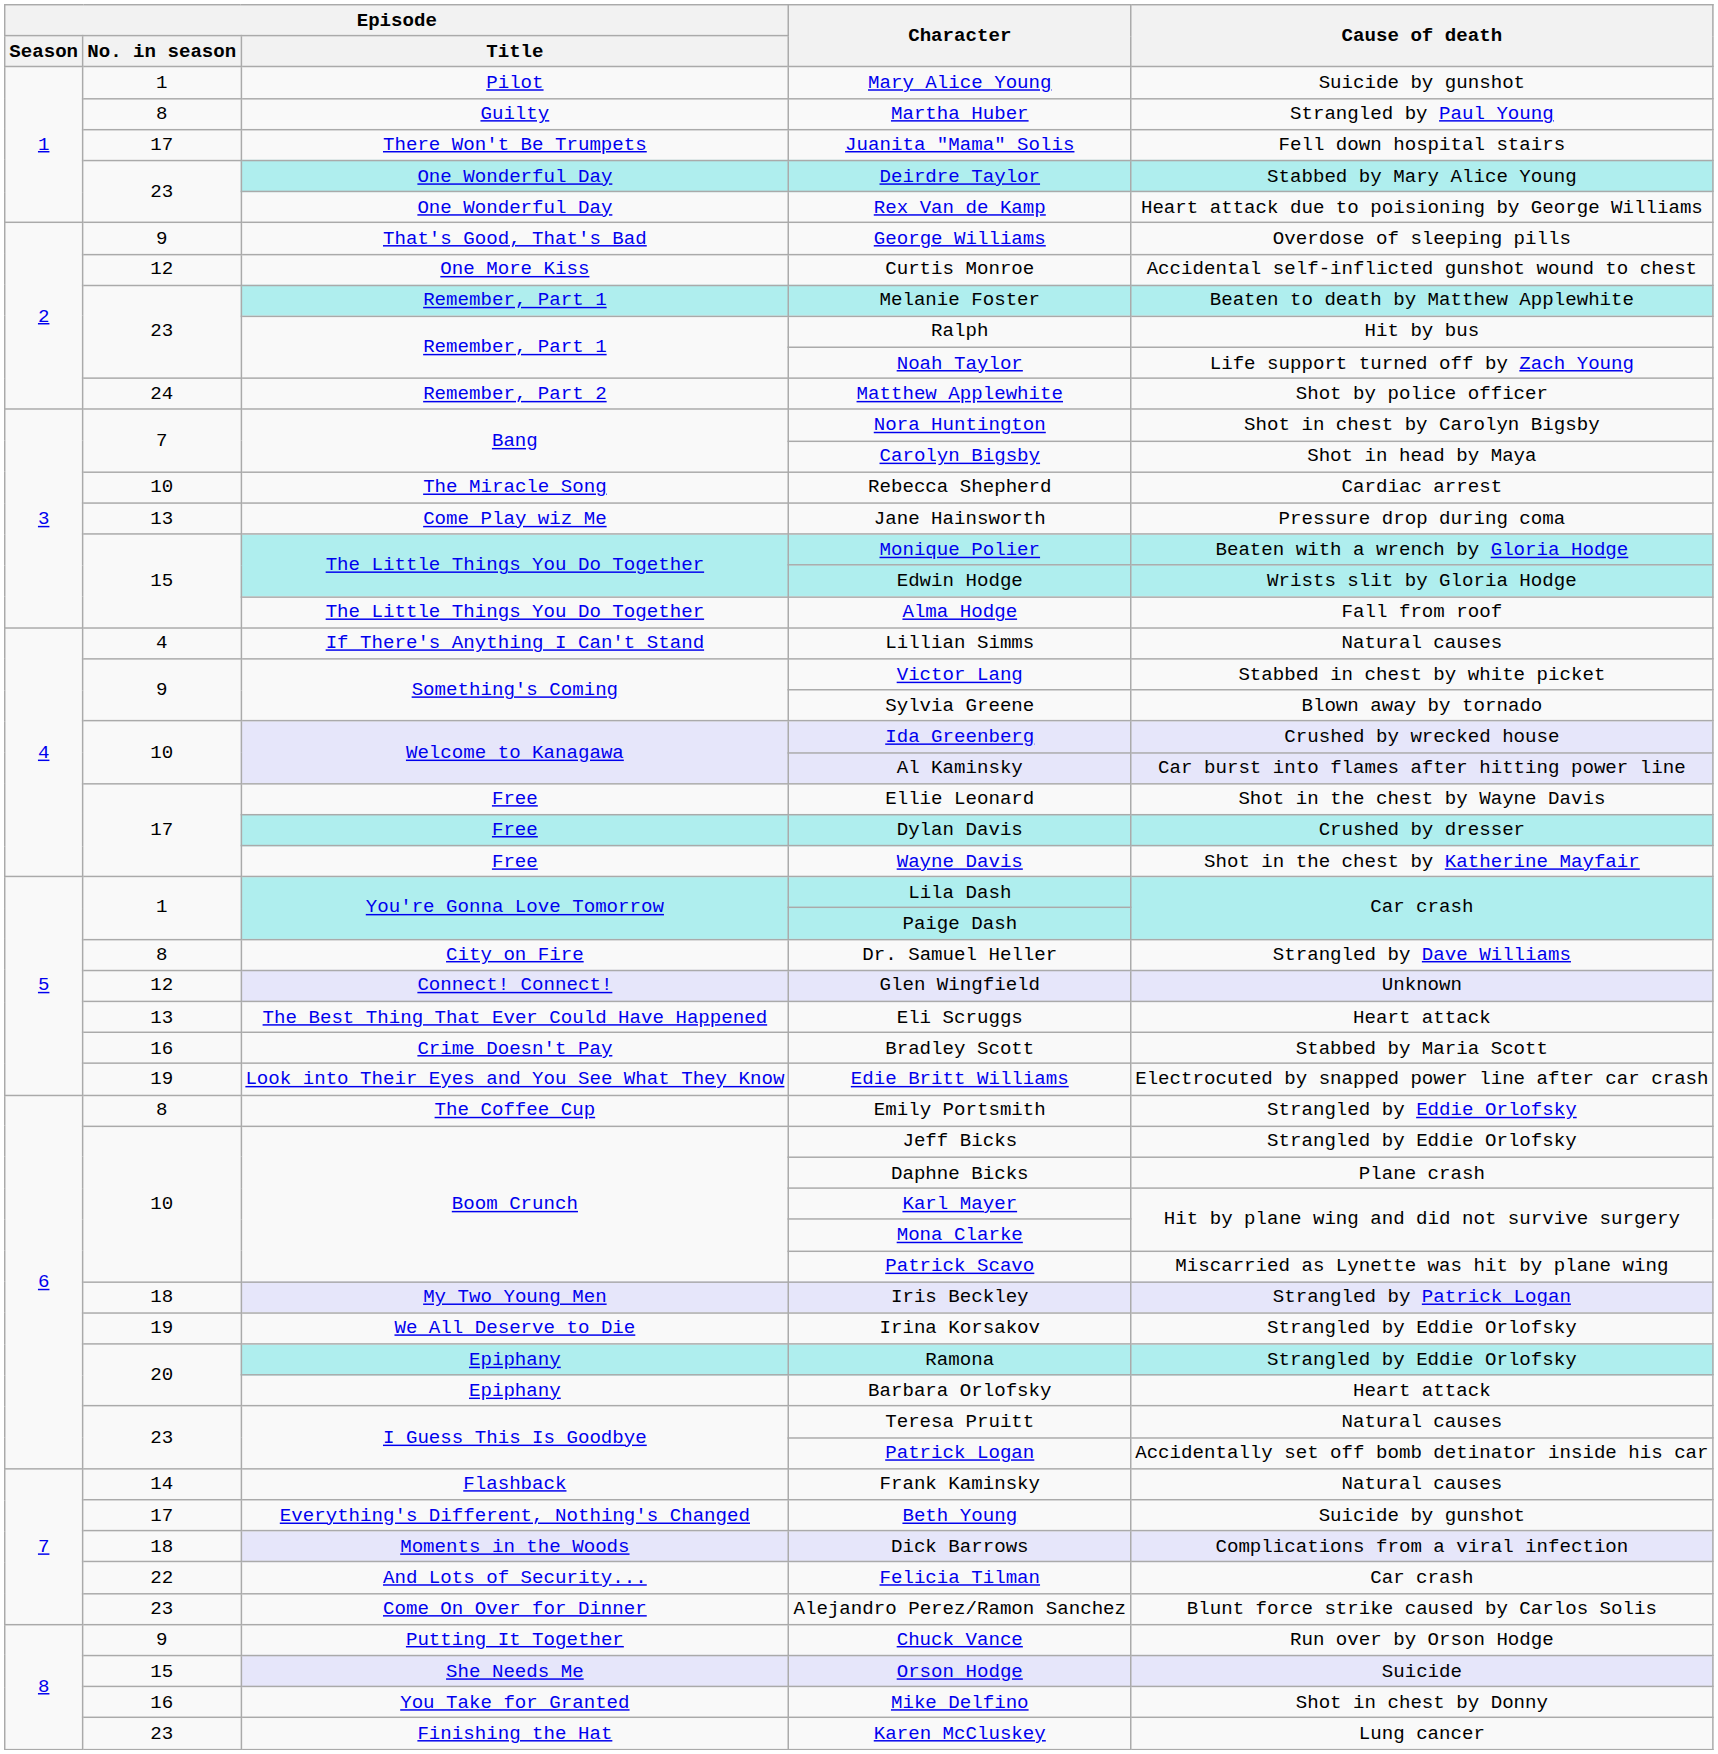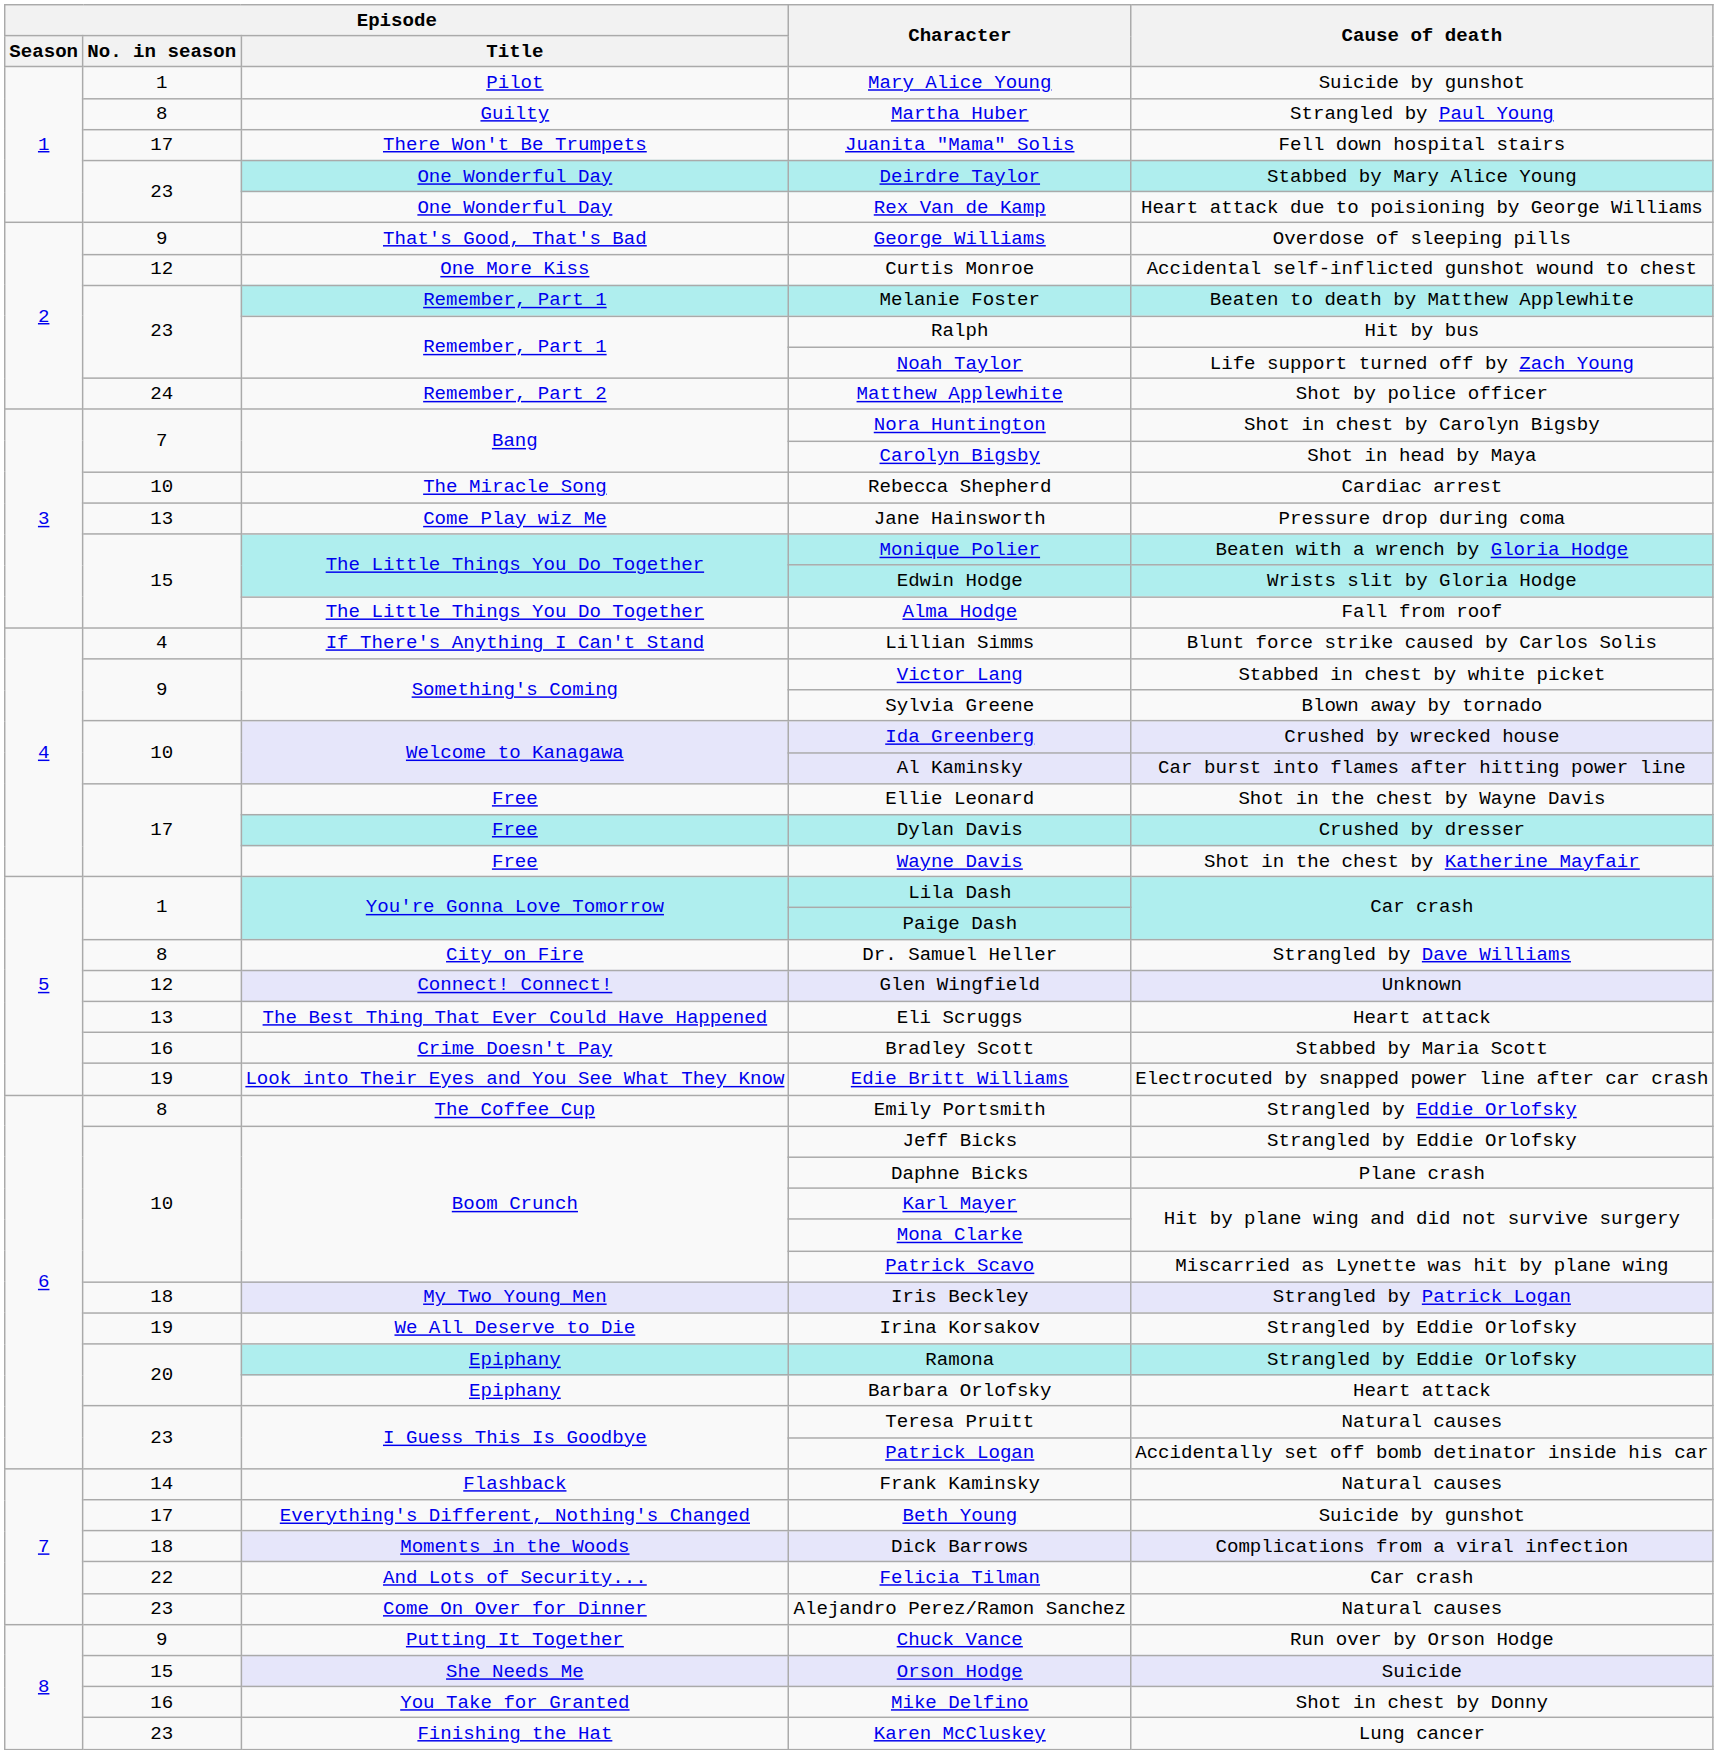 <table class=wikitable>
 <tr>
 <th colspan="3">Episode</th>
 <th rowspan="2">Character</th>
 <th rowspan="2">Cause of death</th>
 </tr>
 <tr>
 <th>Season</th>
 <th>No. in season</th>
 <th>Title</th>
 </tr>
 <tr>
 <td rowspan="5" align="center"><a href='#'>1</a></td>
 <td align="center">1</td>
 <td align="center"><a href='#'>Pilot</a></td>
 <td align="center"><a href='#'>Mary Alice Young</a></td>
 <td align="center">Suicide by gunshot</td>
 </tr>
 <tr>
 <td align="center">8</td>
 <td align="center"><a href='#'>Guilty</a></td>
 <td align="center"><a href='#'>Martha Huber</a></td>
 <td align="center">Strangled by <a href='#'>Paul Young</a></td>
 </tr>
 <tr>
 <td align="center">17</td>
 <td align="center"><a href='#'>There Won't Be Trumpets</a></td>
 <td align="center"><a href='#'>Juanita "Mama" Solis</a></td>
 <td align="center">Fell down hospital stairs</td>
 </tr>
 <tr>
 <td rowspan="2" align="center">23</td>
 <td align="center" style="background:PaleTurquoise"><a href='#'>One Wonderful Day</a></td>
 <td align="center" style="background:PaleTurquoise"><a href='#'>Deirdre Taylor</a></td>
 <td align="center" style="background:PaleTurquoise">Stabbed by Mary Alice Young</td>
 </tr>
 <tr>
 <td align="center"><a href='#'>One Wonderful Day</a></td>
 <td align="center"><a href='#'>Rex Van de Kamp</a></td>
 <td align="center">Heart attack due to poisioning by George Williams</td>
 </tr>
 <tr>
 <td rowspan="6" align="center"><a href='#'>2</a></td>
 <td align="center">9</td>
 <td align="center"><a href='#'>That's Good, That's Bad</a></td>
 <td align="center"><a href='#'>George Williams</a></td>
 <td align="center">Overdose of sleeping pills</td>
 </tr>
 <tr>
 <td align="center">12</td>
 <td align="center"><a href='#'>One More Kiss</a></td>
 <td align="center">Curtis Monroe</td>
 <td align="center">Accidental self-inflicted gunshot wound to chest</td>
 </tr>
 <tr>
 <td rowspan="3" align="center">23</td>
 <td align="center" style="background:PaleTurquoise"><a href='#'>Remember, Part 1</a></td>
 <td align="center" style="background:PaleTurquoise">Melanie Foster</td>
 <td align="center" style="background:PaleTurquoise">Beaten to death by Matthew Applewhite</td>
 </tr>
 <tr>
 <td rowspan="2" align="center"><a href='#'>Remember, Part 1</a></td>
 <td align="center">Ralph</td>
 <td align="center">Hit by bus</td>
 </tr>
 <tr>
 <td align="center"><a href='#'>Noah Taylor</a></td>
 <td align="center">Life support turned off by <a href='#'>Zach Young</a></td>
 </tr>
 <tr>
 <td align="center">24</td>
 <td align="center"><a href='#'>Remember, Part 2</a></td>
 <td align="center"><a href='#'>Matthew Applewhite</a></td>
 <td align="center">Shot by police officer</td>
 </tr>
 <tr>
 <td rowspan="7" align="center"><a href='#'>3</a></td>
 <td rowspan="2" align="center">7</td>
 <td rowspan="2" align="center"><a href='#'>Bang</a></td>
 <td align="center"><a href='#'>Nora Huntington</a></td>
 <td align="center">Shot in chest by Carolyn Bigsby</td>
 </tr>
 <tr>
 <td align="center"><a href='#'>Carolyn Bigsby</a></td>
 <td align="center">Shot in head by Maya</td>
 </tr>
 <tr>
 <td align="center">10</td>
 <td align="center"><a href='#'>The Miracle Song</a></td>
 <td align="center">Rebecca Shepherd</td>
 <td align="center">Cardiac arrest</td>
 </tr>
 <tr>
 <td align="center">13</td>
 <td align="center"><a href='#'>Come Play wiz Me</a></td>
 <td align="center">Jane Hainsworth</td>
 <td align="center">Pressure drop during coma</td>
 </tr>
 <tr>
 <td rowspan="3" align="center">15</td>
 <td rowspan="2" align="center" style="background:PaleTurquoise"><a href='#'>The Little Things You Do Together</a></td>
 <td align="center" style="background:PaleTurquoise"><a href='#'>Monique Polier</a></td>
 <td align="center" style="background:PaleTurquoise">Beaten with a wrench by <a href='#'>Gloria Hodge</a></td>
 </tr>
 <tr>
 <td align="center" style="background:PaleTurquoise">Edwin Hodge</td>
 <td align="center" style="background:PaleTurquoise">Wrists slit by Gloria Hodge</td>
 </tr>
 <tr>
 <td align="center"><a href='#'>The Little Things You Do Together</a></td>
 <td align="center"><a href='#'>Alma Hodge</a></td>
 <td align="center">Fall from roof</td>
 </tr>
 <tr>
 <td rowspan="8" align="center"><a href='#'>4</a></td>
 <td align="center">4</td>
 <td align="center"><a href='#'>If There's Anything I Can't Stand</a></td>
 <td align="center">Lillian Simms</td>
-<td align="center">Natural causes</td>
+<td align="center">Blunt force strike caused by Carlos Solis</td>
 </tr>
 <tr>
 <td rowspan="2" align="center">9</td>
 <td rowspan="2" align="center"><a href='#'>Something's Coming</a></td>
 <td align="center"><a href='#'>Victor Lang</a></td>
 <td align="center">Stabbed in chest by white picket</td>
 </tr>
 <tr>
 <td align="center">Sylvia Greene</td>
 <td align="center">Blown away by tornado</td>
 </tr>
 <tr>
 <td rowspan="2" align="center">10</td>
 <td rowspan="2" align="center"style="background:Lavender"><a href='#'>Welcome to Kanagawa</a></td>
 <td align="center"style="background:Lavender"><a href='#'>Ida Greenberg</a></td>
 <td align="center"style="background:Lavender">Crushed by wrecked house</td>
 </tr>
 <tr>
 <td align="center" style="background:Lavender">Al Kaminsky</td>
 <td align="center" style="background:Lavender">Car burst into flames after hitting power line</td>
 </tr>
 <tr>
 <td rowspan="3" align="center">17</td>
 <td align="center"><a href='#'>Free</a></td>
 <td align="center">Ellie Leonard</td>
 <td align="center">Shot in the chest by Wayne Davis</td>
 </tr>
 <tr>
 <td style="background:PaleTurquoise" align="center"><a href='#'>Free</a></td>
 <td align="center" style="background:PaleTurquoise">Dylan Davis</td>
 <td align="center" style="background:PaleTurquoise">Crushed by dresser</td>
 </tr>
 <tr>
 <td align="center"><a href='#'>Free</a></td>
 <td align="center"><a href='#'>Wayne Davis</a></td>
 <td align="center">Shot in the chest by <a href='#'>Katherine Mayfair</a></td>
 </tr>
 <tr>
 <td rowspan="7" align="center"><a href='#'>5</a></td>
 <td rowspan="2" align="center">1</td>
 <td rowspan="2" style="background:PaleTurquoise" align="center"><a href='#'>You're Gonna Love Tomorrow</a></td>
 <td align="center" style="background:PaleTurquoise">Lila Dash</td>
 <td rowspan="2" align="center" style="background:PaleTurquoise">Car crash</td>
 </tr>
 <tr>
 <td align="center" style="background:PaleTurquoise">Paige Dash</td>
 </tr>
 <tr>
 <td align="center">8</td>
 <td align="center"><a href='#'>City on Fire</a></td>
 <td align="center">Dr. Samuel Heller</td>
 <td align="center">Strangled by <a href='#'>Dave Williams</a></td>
 </tr>
 <tr>
 <td align="center">12</td>
 <td align="center" style="background:Lavender"><a href='#'>Connect! Connect!</a></td>
 <td align="center" style="background:Lavender">Glen Wingfield</td>
 <td align="center" style="background:Lavender">Unknown</td>
 </tr>
 <tr>
 <td align="center">13</td>
 <td align="center"><a href='#'>The Best Thing That Ever Could Have Happened</a></td>
 <td align="center">Eli Scruggs</td>
 <td align="center">Heart attack</td>
 </tr>
 <tr>
 <td align="center">16</td>
 <td align="center"><a href='#'>Crime Doesn't Pay</a></td>
 <td align="center">Bradley Scott</td>
 <td align="center">Stabbed by Maria Scott</td>
 </tr>
 <tr>
 <td align="center">19</td>
 <td align="center"><a href='#'>Look into Their Eyes and You See What They Know</a></td>
 <td align="center"><a href='#'>Edie Britt Williams</a></td>
 <td align="center">Electrocuted by snapped power line after car crash</td>
 </tr>
 <tr>
 <td rowspan="12" align="center"><a href='#'>6</a></td>
 <td align="center">8</td>
 <td align="center"><a href='#'>The Coffee Cup</a></td>
 <td align="center">Emily Portsmith</td>
 <td align="center">Strangled by <a href='#'>Eddie Orlofsky</a></td>
 </tr>
 <tr>
 <td rowspan="5" align="center">10</td>
 <td rowspan="5" align="center"><a href='#'>Boom Crunch</a></td>
 <td align="center">Jeff Bicks</td>
 <td align="center">Strangled by Eddie Orlofsky</td>
 </tr>
 <tr>
 <td align="center">Daphne Bicks</td>
 <td align="center">Plane crash</td>
 </tr>
 <tr>
 <td align="center"><a href='#'>Karl Mayer</a></td>
 <td rowspan="2" align="center">Hit by plane wing and did not survive surgery</td>
 </tr>
 <tr>
 <td align="center"><a href='#'>Mona Clarke</a></td>
 </tr>
 <tr>
 <td align="center"><a href='#'>Patrick Scavo</a></td>
 <td align="center">Miscarried as Lynette was hit by plane wing</td>
 </tr>
 <tr>
 <td align="center">18</td>
 <td align="center" style="background:Lavender"><a href='#'>My Two Young Men</a></td>
 <td align="center" style="background:Lavender">Iris Beckley</td>
 <td align="center" style="background:Lavender">Strangled by <a href='#'>Patrick Logan</a></td>
 </tr>
 <tr>
 <td align="center">19</td>
 <td align="center"><a href='#'>We All Deserve to Die</a></td>
 <td align="center">Irina Korsakov</td>
 <td align="center">Strangled by Eddie Orlofsky</td>
 </tr>
 <tr>
 <td rowspan="2" align="center">20</td>
 <td style="background:PaleTurquoise" align="center"><a href='#'>Epiphany</a></td>
 <td align="center" style="background:PaleTurquoise">Ramona</td>
 <td align="center" style="background:PaleTurquoise">Strangled by Eddie Orlofsky</td>
 </tr>
 <tr>
 <td align="center"><a href='#'>Epiphany</a></td>
 <td align="center">Barbara Orlofsky</td>
 <td align="center">Heart attack</td>
 </tr>
 <tr>
 <td rowspan="2" align="center">23</td>
 <td rowspan="2" align="center"><a href='#'>I Guess This Is Goodbye</a></td>
 <td align="center">Teresa Pruitt</td>
 <td align="center">Natural causes</td>
 </tr>
 <tr>
 <td align="center"><a href='#'>Patrick Logan</a></td>
 <td align="center">Accidentally set off bomb detinator inside his car</td>
 </tr>
 <tr>
 <td rowspan="5" align="center"><a href='#'>7</a></td>
 <td align="center">14</td>
 <td align="center"><a href='#'>Flashback</a></td>
 <td align="center">Frank Kaminsky</td>
 <td align="center">Natural causes</td>
 </tr>
 <tr>
 <td align="center">17</td>
 <td align="center"><a href='#'>Everything's Different, Nothing's Changed</a></td>
 <td align="center"><a href='#'>Beth Young</a></td>
 <td align="center">Suicide by gunshot</td>
 </tr>
 <tr>
 <td align="center">18</td>
 <td style="background:Lavender" align="center"><a href='#'>Moments in the Woods</a></td>
 <td align="center" style="background:Lavender">Dick Barrows</td>
 <td align="center" style="background:Lavender">Complications from a viral infection</td>
 </tr>
 <tr>
 <td align="center">22</td>
 <td align="center"><a href='#'>And Lots of Security...</a></td>
 <td align="center"><a href='#'>Felicia Tilman</a></td>
 <td align="center">Car crash</td>
 </tr>
 <tr>
 <td align="center">23</td>
 <td align="center"><a href='#'>Come On Over for Dinner</a></td>
 <td align="center">Alejandro Perez/Ramon Sanchez</td>
-<td align="center">Blunt force strike caused by Carlos Solis</td>
+<td align="center">Natural causes</td>
 </tr>
 <tr>
 <td rowspan="4" align="center"><a href='#'>8</a></td>
 <td align="center">9</td>
 <td align="center"><a href='#'>Putting It Together</a></td>
 <td align="center"><a href='#'>Chuck Vance</a></td>
 <td align="center">Run over by Orson Hodge</td>
 </tr>
 <tr>
 <td align="center">15</td>
 <td style="background:Lavender" align="center"><a href='#'>She Needs Me</a></td>
 <td align="center" style="background:Lavender"><a href='#'>Orson Hodge</a></td>
 <td align="center" style="background:Lavender">Suicide</td>
 </tr>
 <tr>
 <td align="center">16</td>
 <td align="center"><a href='#'>You Take for Granted</a></td>
 <td align="center"><a href='#'>Mike Delfino</a></td>
 <td align="center">Shot in chest by Donny</td>
 </tr>
 <tr>
 <td align="center">23</td>
 <td align="center"><a href='#'>Finishing the Hat</a></td>
 <td align="center"><a href='#'>Karen McCluskey</a></td>
 <td align="center">Lung cancer</td>
 </tr>
 </table>
